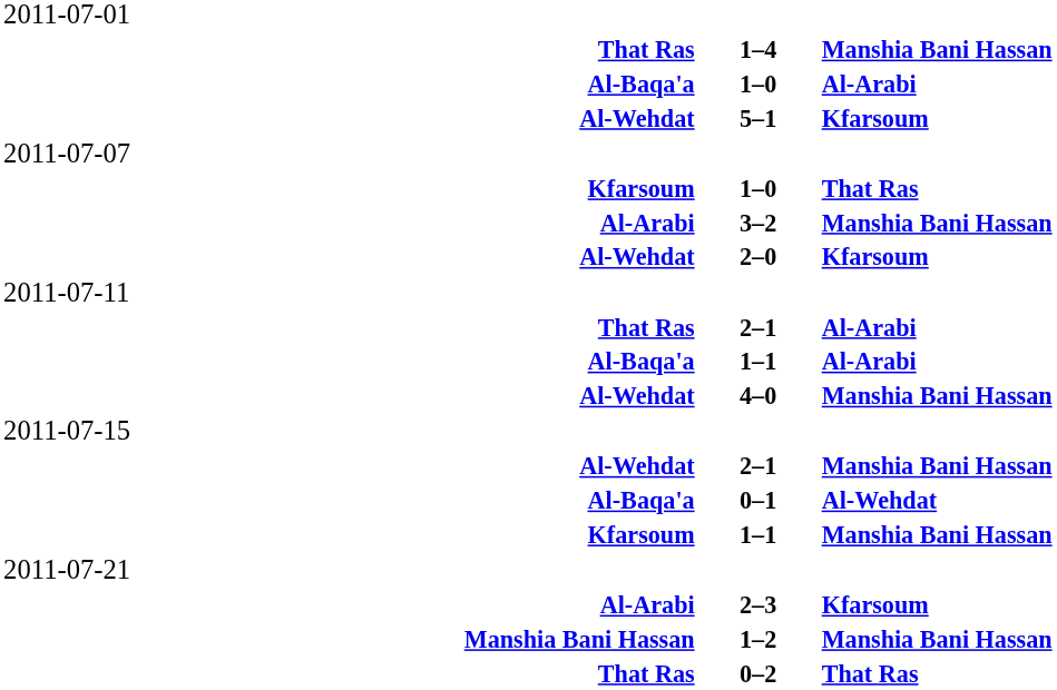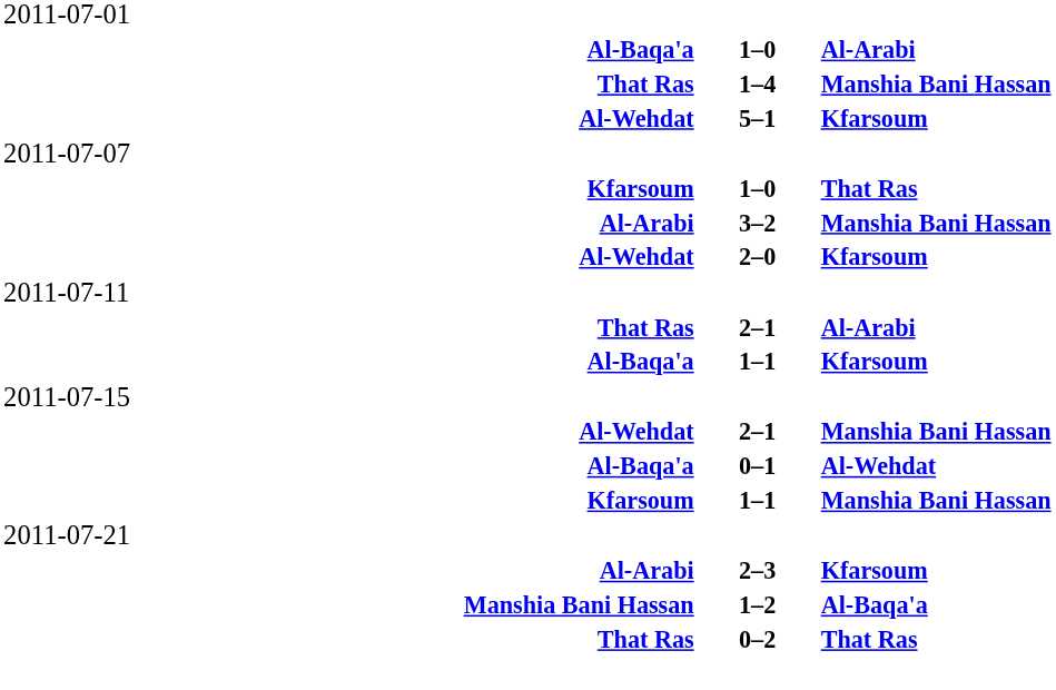 <table width=100% cellspacing=1>
 <tr>
 <th></th>
 <th></th>
 <th></th>
 </tr>
 <tr>
 <td>2011-07-01</td>
 </tr>
 <tr style=font-size:90%>
+<td align=right><strong><a href='#'>Al-Baqa'a</a></strong></td>
+<td align=center><strong>1–0</strong></td>
+<td><strong><a href='#'>Al-Arabi</a></strong></td>
+</tr>
+<tr style=font-size:90%>
 <td align=right><strong><a href='#'>That Ras</a></strong></td>
 <td align=center><strong>1–4</strong></td>
 <td><strong><a href='#'>Manshia Bani Hassan</a></strong></td>
-</tr>
-<tr style=font-size:90%>
-<td align=right><strong><a href='#'>Al-Baqa'a</a></strong></td>
-<td align=center><strong>1–0</strong></td>
-<td><strong><a href='#'>Al-Arabi</a></strong></td>
 </tr>
 <tr style=font-size:90%>
 <td align=right><strong><a href='#'>Al-Wehdat</a></strong></td>
 <td align=center><strong>5–1</strong></td>
 <td><strong><a href='#'>Kfarsoum</a></strong></td>
 </tr>
 <tr>
 <td>2011-07-07</td>
 </tr>
 <tr style=font-size:90%>
 <td align=right><strong><a href='#'>Kfarsoum</a></strong></td>
 <td align=center><strong>1–0</strong></td>
 <td><strong><a href='#'>That Ras</a></strong></td>
 </tr>
 <tr style=font-size:90%>
 <td align=right><strong><a href='#'>Al-Arabi</a></strong></td>
 <td align=center><strong>3–2</strong></td>
 <td><strong><a href='#'>Manshia Bani Hassan</a></strong></td>
 </tr>
 <tr style=font-size:90%>
 <td align=right><strong><a href='#'>Al-Wehdat</a></strong></td>
 <td align=center><strong>2–0</strong></td>
 <td><strong><a href='#'>Kfarsoum</a></strong></td>
 </tr>
 <tr>
 <td>2011-07-11</td>
 </tr>
 <tr style=font-size:90%>
 <td align=right><strong><a href='#'>That Ras</a></strong></td>
 <td align=center><strong>2–1</strong></td>
 <td><strong><a href='#'>Al-Arabi</a></strong></td>
 </tr>
 <tr style=font-size:90%>
 <td align=right><strong><a href='#'>Al-Baqa'a</a></strong></td>
 <td align=center><strong>1–1</strong></td>
-<td><strong><a href='#'>Al-Arabi</a></strong></td>
-</tr>
-<tr style=font-size:90%>
-<td align=right><strong><a href='#'>Al-Wehdat</a></strong></td>
-<td align=center><strong>4–0</strong></td>
-<td><strong><a href='#'>Manshia Bani Hassan</a></strong></td>
+<td><strong><a href='#'>Kfarsoum</a></strong></td>
 </tr>
 <tr>
 <td>2011-07-15</td>
 </tr>
 <tr style=font-size:90%>
 <td align=right><strong><a href='#'>Al-Wehdat</a></strong></td>
 <td align=center><strong>2–1</strong></td>
 <td><strong><a href='#'>Manshia Bani Hassan</a></strong></td>
 </tr>
 <tr style=font-size:90%>
 <td align=right><strong><a href='#'>Al-Baqa'a</a></strong></td>
 <td align=center><strong>0–1</strong></td>
 <td><strong><a href='#'>Al-Wehdat</a></strong></td>
 </tr>
 <tr style=font-size:90%>
 <td align=right><strong><a href='#'>Kfarsoum</a></strong></td>
 <td align=center><strong>1–1</strong></td>
 <td><strong><a href='#'>Manshia Bani Hassan</a></strong></td>
 </tr>
 <tr>
 <td>2011-07-21</td>
 </tr>
 <tr style=font-size:90%>
 <td align=right><strong><a href='#'>Al-Arabi</a></strong></td>
 <td align=center><strong>2–3</strong></td>
 <td><strong><a href='#'>Kfarsoum</a></strong></td>
 </tr>
 <tr style=font-size:90%>
 <td align=right><strong><a href='#'>Manshia Bani Hassan</a></strong></td>
 <td align=center><strong>1–2</strong></td>
-<td><strong><a href='#'>Manshia Bani Hassan</a></strong></td>
+<td><strong><a href='#'>Al-Baqa'a</a></strong></td>
 </tr>
 <tr style=font-size:90%>
 <td align=right><strong><a href='#'>That Ras</a></strong></td>
 <td align=center><strong>0–2</strong></td>
 <td><strong><a href='#'>That Ras</a></strong></td>
 </tr>
 <tr>
 </tr>
 </table>
